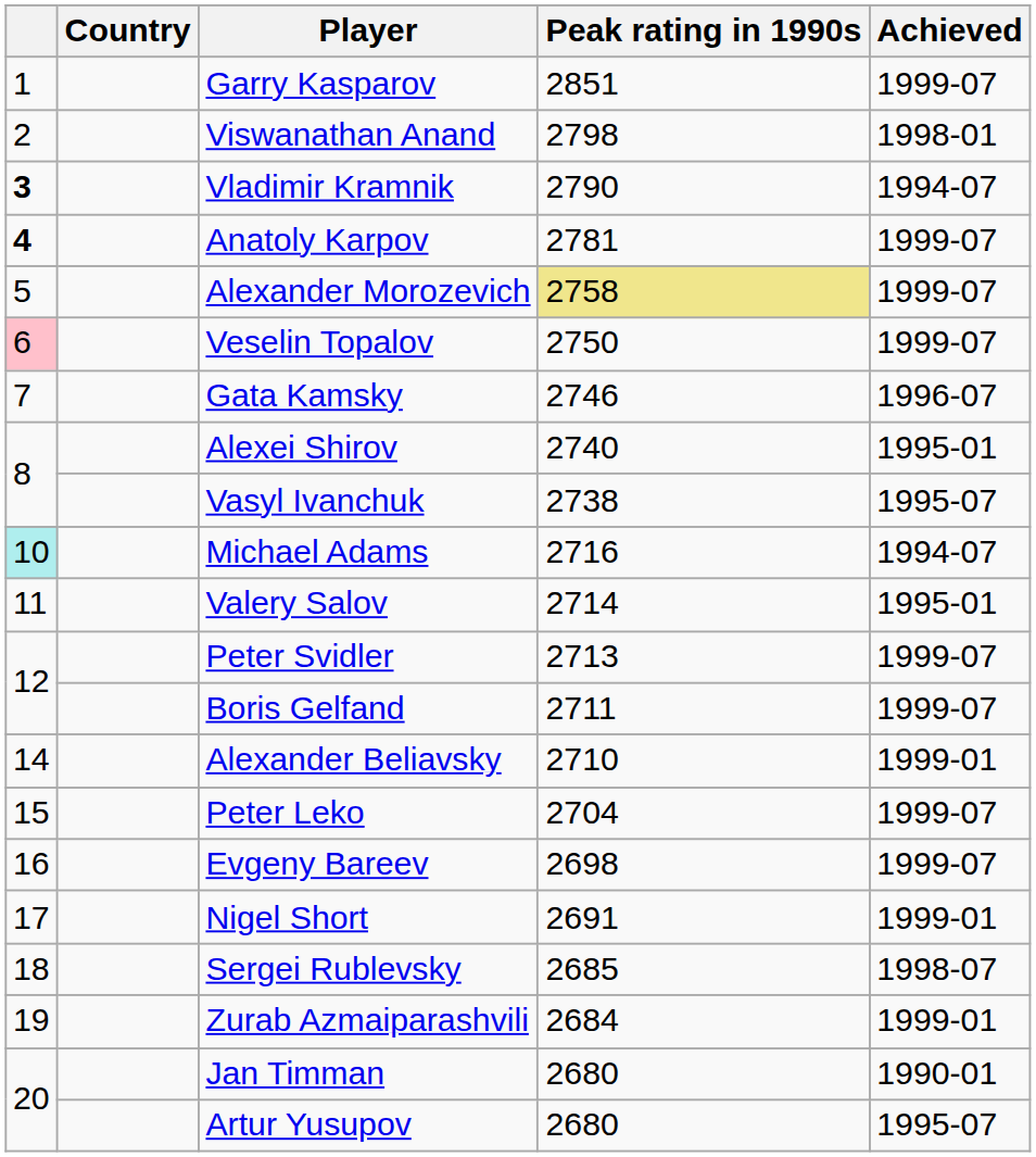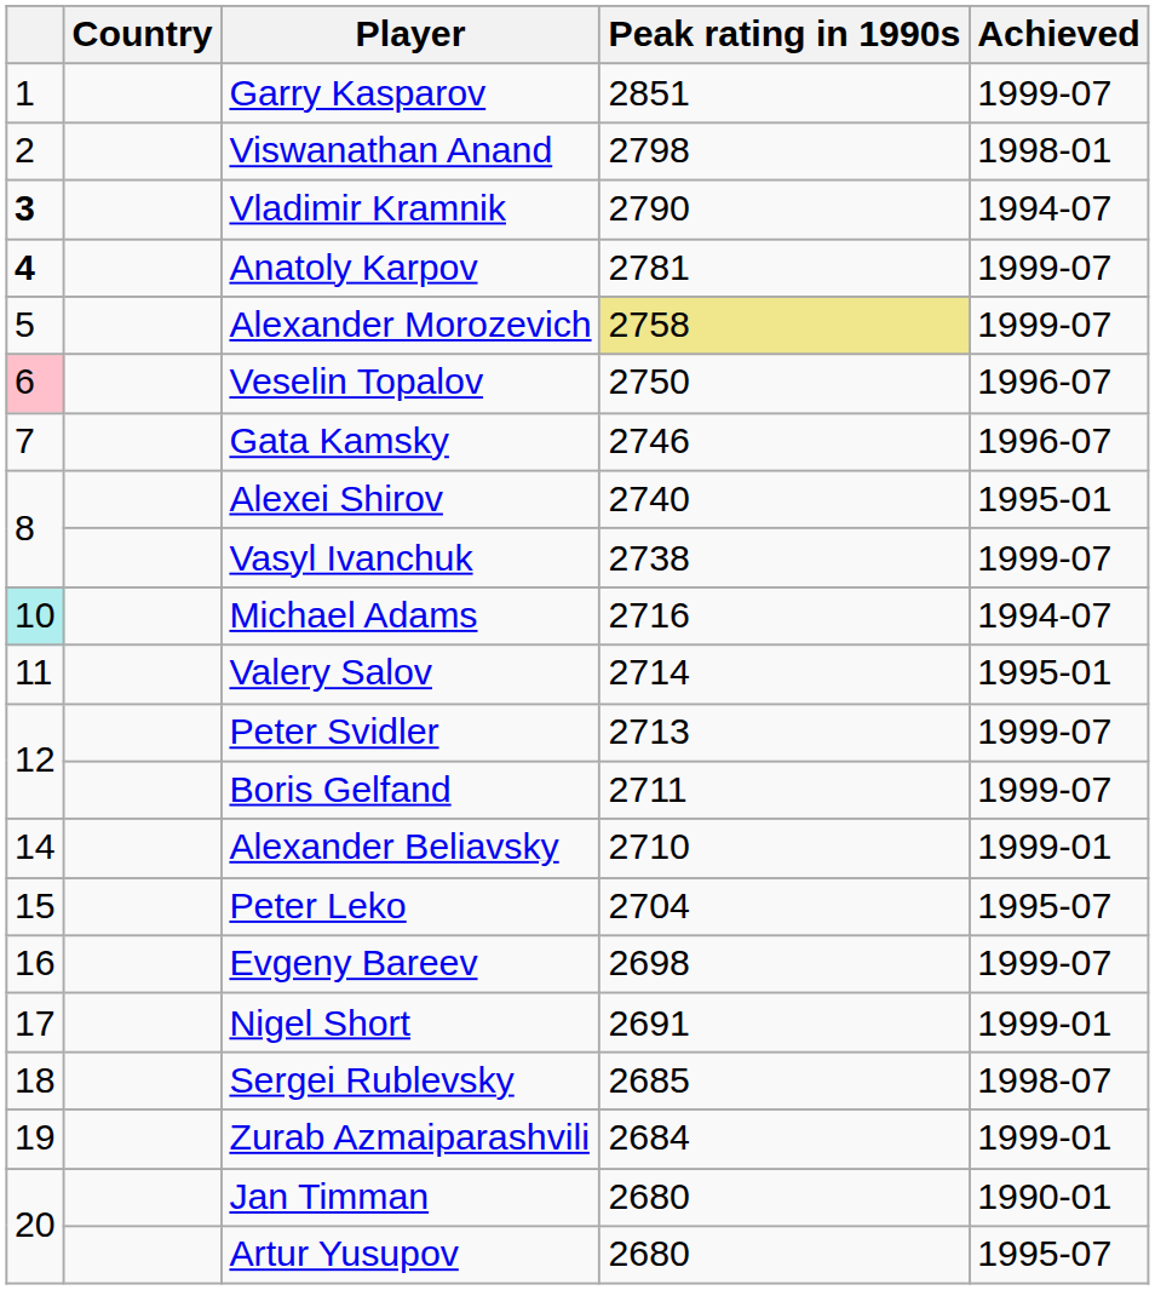 <table class="wikitable sortable" style="margin:auto;">
 <tr>
 <th></th>
 <th>Country</th>
 <th>Player</th>
 <th>Peak rating in 1990s</th>
 <th>Achieved</th>
 </tr>
 <tr>
 <td>1</td>
 <td></td>
 <td><a href='#'>Garry Kasparov</a></td>
 <td>2851</td>
 <td>1999-07</td>
 </tr>
 <tr>
 <td>2</td>
 <td></td>
 <td><a href='#'>Viswanathan Anand</a></td>
 <td>2798</td>
 <td>1998-01</td>
 </tr>
 <tr>
 <td><strong>3</strong></td>
 <td></td>
 <td><a href='#'>Vladimir Kramnik</a></td>
 <td>2790</td>
 <td>1994-07</td>
 </tr>
 <tr>
 <td><strong>4</strong></td>
 <td></td>
 <td><a href='#'>Anatoly Karpov</a></td>
 <td>2781</td>
 <td>1999-07</td>
 </tr>
 <tr>
 <td>5</td>
 <td></td>
 <td><a href='#'>Alexander Morozevich</a></td>
 <td style="background: khaki;">2758</td>
 <td>1999-07</td>
 </tr>
 <tr>
 <td style="background: pink;">6</td>
 <td></td>
 <td><a href='#'>Veselin Topalov</a></td>
 <td>2750</td>
-<td>1999-07</td>
+<td>1996-07</td>
 </tr>
 <tr>
 <td>7</td>
 <td></td>
 <td><a href='#'>Gata Kamsky</a></td>
 <td>2746</td>
 <td>1996-07</td>
 </tr>
 <tr>
 <td rowspan=2>8</td>
 <td></td>
 <td><a href='#'>Alexei Shirov</a></td>
 <td>2740</td>
 <td>1995-01</td>
 </tr>
 <tr>
 <td></td>
 <td><a href='#'>Vasyl Ivanchuk</a></td>
 <td>2738</td>
-<td>1995-07</td>
+<td>1999-07</td>
 </tr>
 <tr>
 <td style="background: paleturquoise;">10</td>
 <td></td>
 <td><a href='#'>Michael Adams</a></td>
 <td>2716</td>
 <td>1994-07</td>
 </tr>
 <tr>
 <td>11</td>
 <td></td>
 <td><a href='#'>Valery Salov</a></td>
 <td>2714</td>
 <td>1995-01</td>
 </tr>
 <tr>
 <td rowspan=2>12</td>
 <td></td>
 <td><a href='#'>Peter Svidler</a></td>
 <td>2713</td>
 <td>1999-07</td>
 </tr>
 <tr>
 <td></td>
 <td><a href='#'>Boris Gelfand</a></td>
 <td>2711</td>
 <td>1999-07</td>
 </tr>
 <tr>
 <td>14</td>
 <td></td>
 <td><a href='#'>Alexander Beliavsky</a></td>
 <td>2710</td>
 <td>1999-01</td>
 </tr>
 <tr>
 <td>15</td>
 <td></td>
 <td><a href='#'>Peter Leko</a></td>
 <td>2704</td>
-<td>1999-07</td>
+<td>1995-07</td>
 </tr>
 <tr>
 <td>16</td>
 <td></td>
 <td><a href='#'>Evgeny Bareev</a></td>
 <td>2698</td>
 <td>1999-07</td>
 </tr>
 <tr>
 <td>17</td>
 <td></td>
 <td><a href='#'>Nigel Short</a></td>
 <td>2691</td>
 <td>1999-01</td>
 </tr>
 <tr>
 <td>18</td>
 <td></td>
 <td><a href='#'>Sergei Rublevsky</a></td>
 <td>2685</td>
 <td>1998-07</td>
 </tr>
 <tr>
 <td>19</td>
 <td></td>
 <td><a href='#'>Zurab Azmaiparashvili</a></td>
 <td>2684</td>
 <td>1999-01</td>
 </tr>
 <tr>
 <td rowspan=2>20</td>
 <td></td>
 <td><a href='#'>Jan Timman</a></td>
 <td>2680</td>
 <td>1990-01</td>
 </tr>
 <tr>
 <td></td>
 <td><a href='#'>Artur Yusupov</a></td>
 <td>2680</td>
 <td>1995-07</td>
 </tr>
 </table>
